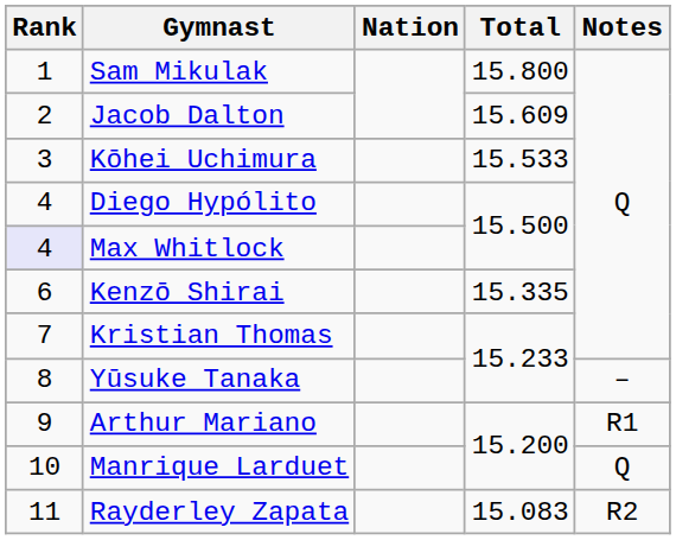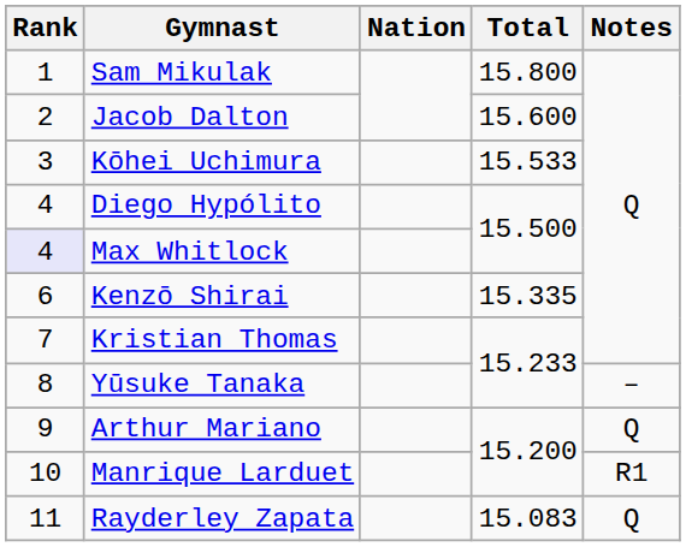 <table class="wikitable sortable" style="text-align:center">
 <tr>
 <th>Rank</th>
 <th>Gymnast</th>
 <th>Nation</th>
 <th>Total</th>
 <th>Notes</th>
 </tr>
 <tr>
 <td>1</td>
 <td align=left><a href='#'>Sam Mikulak</a></td>
 <td align=left rowspan=2></td>
 <td>15.800</td>
 <td rowspan=7>Q</td>
 </tr>
 <tr>
 <td>2</td>
 <td align=left><a href='#'>Jacob Dalton</a></td>
-<td>15.609</td>
+<td>15.600</td>
 </tr>
 <tr>
 <td>3</td>
 <td align=left><a href='#'>Kōhei Uchimura</a></td>
 <td align=left></td>
 <td>15.533</td>
 </tr>
 <tr>
 <td>4</td>
 <td align=left><a href='#'>Diego Hypólito</a></td>
 <td align=left></td>
 <td rowspan=2>15.500</td>
 </tr>
 <tr>
 <td style="background: lavender;">4</td>
 <td align=left><a href='#'>Max Whitlock</a></td>
 <td align=left></td>
 </tr>
 <tr>
 <td>6</td>
 <td align=left><a href='#'>Kenzō Shirai</a></td>
 <td align=left></td>
 <td>15.335</td>
 </tr>
 <tr>
 <td>7</td>
 <td align=left><a href='#'>Kristian Thomas</a></td>
 <td align=left></td>
 <td rowspan=2>15.233</td>
 </tr>
 <tr>
 <td>8</td>
 <td align=left><a href='#'>Yūsuke Tanaka</a></td>
 <td align=left></td>
 <td>–</td>
 </tr>
 <tr>
 <td>9</td>
 <td align=left><a href='#'>Arthur Mariano</a></td>
 <td align=left></td>
 <td rowspan=2>15.200</td>
-<td>R1</td>
+<td>Q</td>
 </tr>
 <tr>
 <td>10</td>
 <td align=left><a href='#'>Manrique Larduet</a></td>
 <td align=left></td>
-<td>Q</td>
+<td>R1</td>
 </tr>
 <tr>
 <td>11</td>
 <td align=left><a href='#'>Rayderley Zapata</a></td>
 <td align=left></td>
 <td>15.083</td>
-<td>R2</td>
+<td>Q</td>
 </tr>
 </table>
